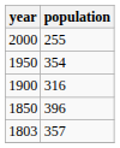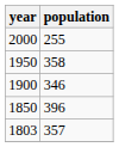 <table class="wikitable">
 <tr>
 <th>year</th>
 <th>population</th>
 </tr>
 <tr>
 <td>2000</td>
 <td>255</td>
 </tr>
 <tr>
 <td>1950</td>
-<td>354</td>
+<td>358</td>
 </tr>
 <tr>
 <td>1900</td>
-<td>316</td>
+<td>346</td>
 </tr>
 <tr>
 <td>1850</td>
 <td>396</td>
 </tr>
 <tr>
 <td>1803</td>
 <td>357</td>
 </tr>
 <tr>
 </tr>
 </table>
